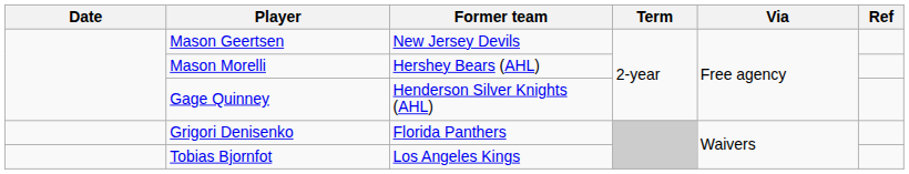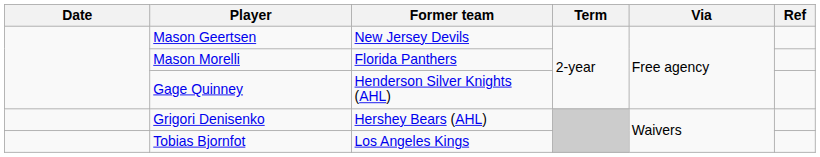 <table class="wikitable">
 <tr style="background:#ddd; text-align:center;">
 <th style="width: 10em;">Date</th>
 <th style="width: 14em;">Player</th>
 <th style="width: 14em;">Former team</th>
 <th style="width: 5em;">Term</th>
 <th style="width: 10em;">Via</th>
 <th style="width: 2.5em;">Ref</th>
 </tr>
 <tr>
 <td rowspan=3></td>
 <td><a href='#'>Mason Geertsen</a></td>
 <td><a href='#'>New Jersey Devils</a></td>
 <td rowspan=3>2-year</td>
 <td rowspan=3>Free agency</td>
 <td></td>
 </tr>
 <tr>
 <td><a href='#'>Mason Morelli</a></td>
-<td><a href='#'>Hershey Bears</a> (<a href='#'>AHL</a>)</td>
+<td><a href='#'>Florida Panthers</a></td>
 <td></td>
 </tr>
 <tr>
 <td><a href='#'>Gage Quinney</a></td>
 <td><a href='#'>Henderson Silver Knights</a> (<a href='#'>AHL</a>)</td>
 <td></td>
 </tr>
 <tr>
 <td></td>
 <td><a href='#'>Grigori Denisenko</a></td>
-<td><a href='#'>Florida Panthers</a></td>
+<td><a href='#'>Hershey Bears</a> (<a href='#'>AHL</a>)</td>
 <td rowspan="2" style="background:#ccc;"></td>
 <td rowspan="2">Waivers</td>
 <td></td>
 </tr>
 <tr>
 <td></td>
 <td><a href='#'>Tobias Bjornfot</a></td>
 <td><a href='#'>Los Angeles Kings</a></td>
 <td></td>
 </tr>
 </table>
